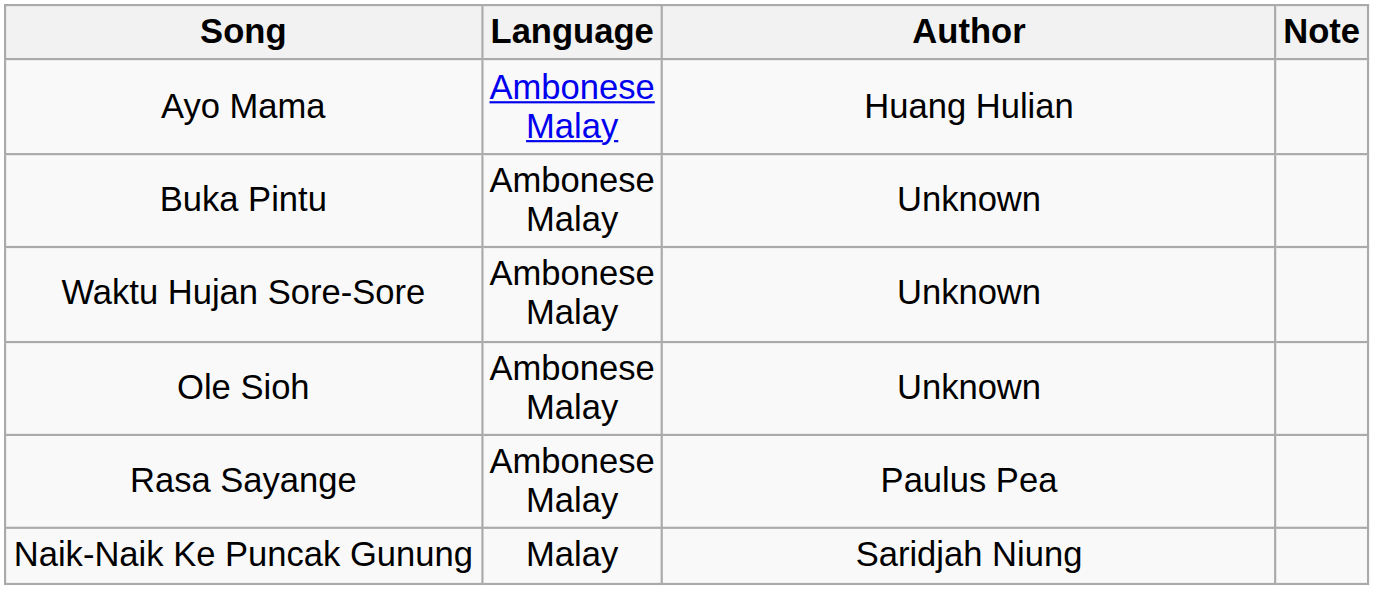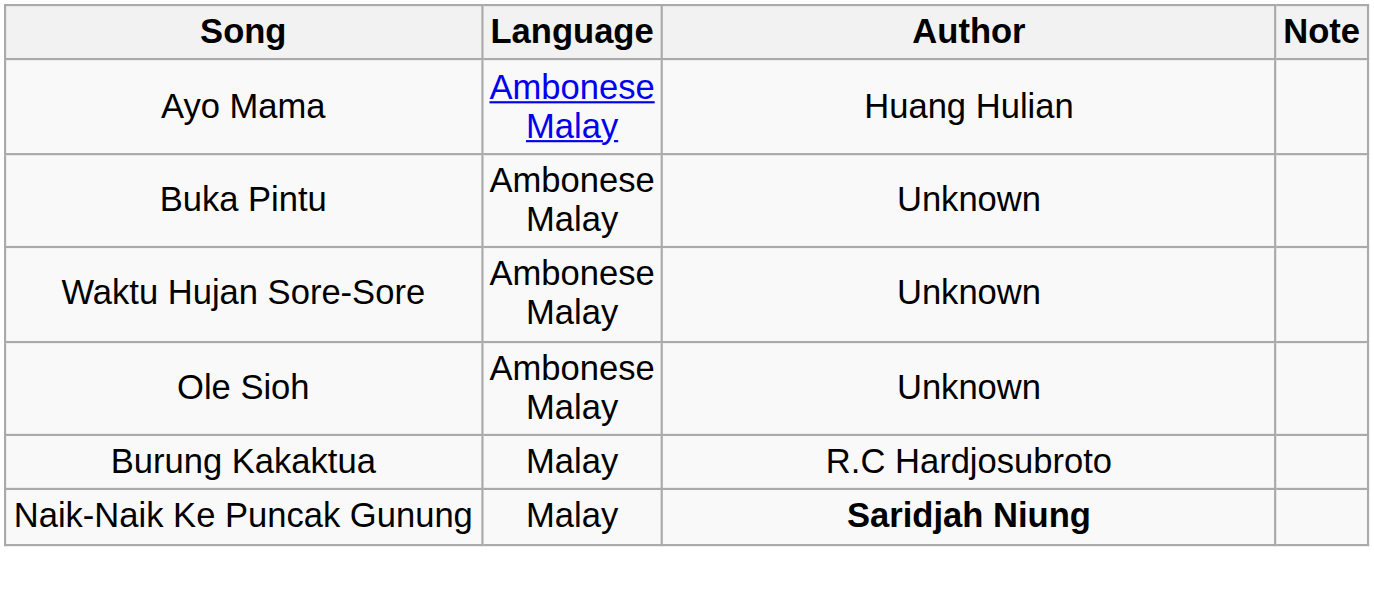 <table class="wikitable" style="width:50%;text-align:center">
 <tr>
 <th style="width:35%">Song</th>
 <th style="width:10%">Language</th>
 <th style="width:45%">Author</th>
 <th style="width:5%">Note</th>
 </tr>
 <tr>
 <td>Ayo Mama</td>
 <td><a href='#'>Ambonese Malay</a></td>
 <td>Huang Hulian</td>
 <td></td>
 </tr>
 <tr>
 <td>Buka Pintu</td>
 <td>Ambonese Malay</td>
 <td>Unknown</td>
 <td></td>
 </tr>
 <tr>
 <td>Waktu Hujan Sore-Sore</td>
 <td>Ambonese Malay</td>
 <td>Unknown</td>
 <td></td>
 </tr>
 <tr>
 <td>Ole Sioh</td>
 <td>Ambonese Malay</td>
 <td>Unknown</td>
 <td></td>
 </tr>
 <tr>
-<td>Rasa Sayange</td>
-<td>Ambonese Malay</td>
-<td>Paulus Pea</td>
+<td>Burung Kakaktua</td>
+<td>Malay</td>
+<td>R.C Hardjosubroto</td>
 <td></td>
 </tr>
 <tr>
 <td>Naik-Naik Ke Puncak Gunung</td>
 <td>Malay</td>
-<td>Saridjah Niung</td>
+<td><strong>Saridjah Niung</strong></td>
 <td></td>
 </tr>
 </table>
